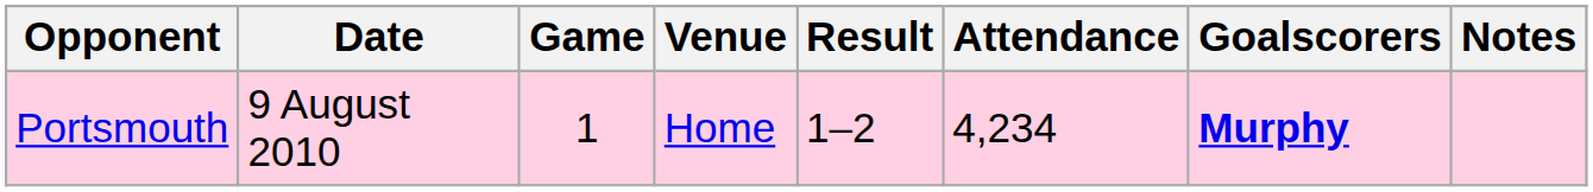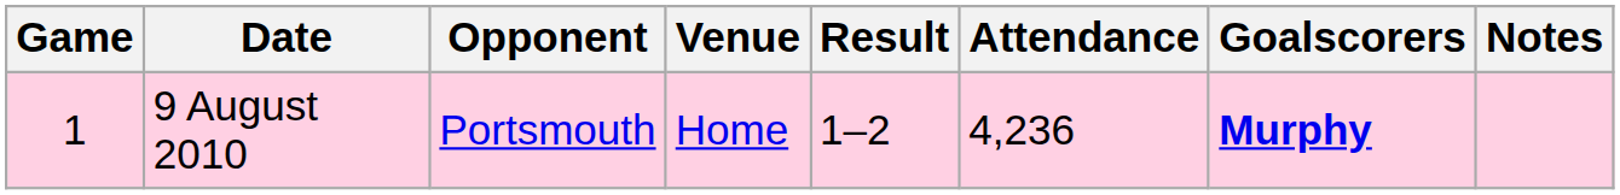 <table class="wikitable">
 <tr>
+<th>Game</th>
+<th>Date</th>
 <th>Opponent</th>
-<th>Date</th>
-<th>Game</th>
 <th>Venue</th>
 <th>Result</th>
 <th>Attendance</th>
 <th>Goalscorers</th>
 <th>Notes</th>
 </tr>
 <tr style="background: #ffd0e3;">
+<td align="center">1</td>
+<td>9 August 2010</td>
 <td><a href='#'>Portsmouth</a></td>
-<td>9 August 2010</td>
-<td align="center">1</td>
 <td><a href='#'>Home</a></td>
 <td>1–2</td>
-<td>4,234</td>
+<td>4,236</td>
 <td><strong><a href='#'>Murphy</a></strong></td>
 <td></td>
 </tr>
 </table>
